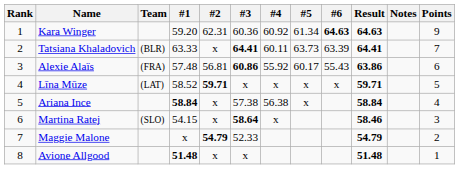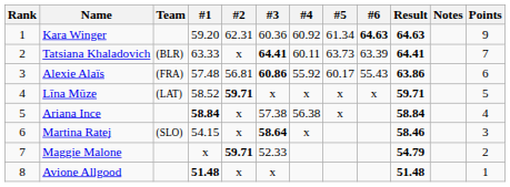 <table class="wikitable sortable" style="text-align:center">
 <tr>
 <th>Rank</th>
 <th>Name</th>
 <th>Team</th>
 <th>#1</th>
 <th>#2</th>
 <th>#3</th>
 <th>#4</th>
 <th>#5</th>
 <th>#6</th>
 <th>Result</th>
 <th>Notes</th>
 <th>Points</th>
 </tr>
 <tr>
 <td>1</td>
 <td align=left><a href='#'>Kara Winger</a></td>
 <td align=left></td>
 <td>59.20</td>
 <td>62.31</td>
 <td>60.36</td>
 <td>60.92</td>
 <td>61.34</td>
 <td><strong>64.63</strong></td>
 <td><strong>64.63</strong></td>
 <td></td>
 <td>9</td>
 </tr>
 <tr>
 <td>2</td>
 <td align=left><a href='#'>Tatsiana Khaladovich</a></td>
 <td align=left> <small>(BLR)</small></td>
 <td>63.33</td>
 <td>x</td>
 <td><strong>64.41</strong></td>
 <td>60.11</td>
 <td>63.73</td>
 <td>63.39</td>
 <td><strong>64.41</strong></td>
 <td></td>
 <td>7</td>
 </tr>
 <tr>
 <td>3</td>
 <td align=left><a href='#'>Alexie Alaïs</a></td>
 <td align=left> <small>(FRA)</small></td>
 <td>57.48</td>
 <td>56.81</td>
 <td><strong>60.86</strong></td>
 <td>55.92</td>
 <td>60.17</td>
 <td>55.43</td>
 <td><strong>63.86</strong></td>
 <td></td>
 <td>6</td>
 </tr>
 <tr>
 <td>4</td>
 <td align=left><a href='#'>Līna Mūze</a></td>
 <td align=left> <small>(LAT)</small></td>
 <td>58.52</td>
 <td><strong>59.71</strong></td>
 <td>x</td>
 <td>x</td>
 <td>x</td>
 <td>x</td>
 <td><strong>59.71</strong></td>
 <td></td>
 <td>5</td>
 </tr>
 <tr>
 <td>5</td>
 <td align=left><a href='#'>Ariana Ince</a></td>
 <td align=left></td>
 <td><strong>58.84</strong></td>
 <td>x</td>
 <td>57.38</td>
 <td>56.38</td>
 <td>x</td>
 <td></td>
 <td><strong>58.84</strong></td>
 <td></td>
 <td>4</td>
 </tr>
 <tr>
 <td>6</td>
 <td align=left><a href='#'>Martina Ratej</a></td>
 <td align=left> <small>(SLO)</small></td>
 <td>54.15</td>
 <td>x</td>
 <td><strong>58.64</strong></td>
 <td>x</td>
 <td></td>
 <td></td>
 <td><strong>58.46</strong></td>
 <td></td>
 <td>3</td>
 </tr>
 <tr>
 <td>7</td>
 <td align=left><a href='#'>Maggie Malone</a></td>
 <td align=left></td>
 <td>x</td>
-<td><strong>54.79</strong></td>
+<td><strong>59.71</strong></td>
 <td>52.33</td>
 <td></td>
 <td></td>
 <td></td>
 <td><strong>54.79</strong></td>
 <td></td>
 <td>2</td>
 </tr>
 <tr>
 <td>8</td>
 <td align=left><a href='#'>Avione Allgood</a></td>
 <td align=left></td>
 <td><strong>51.48</strong></td>
 <td>x</td>
 <td>x</td>
 <td></td>
 <td></td>
 <td></td>
 <td><strong>51.48</strong></td>
 <td></td>
 <td>1</td>
 </tr>
 </table>
